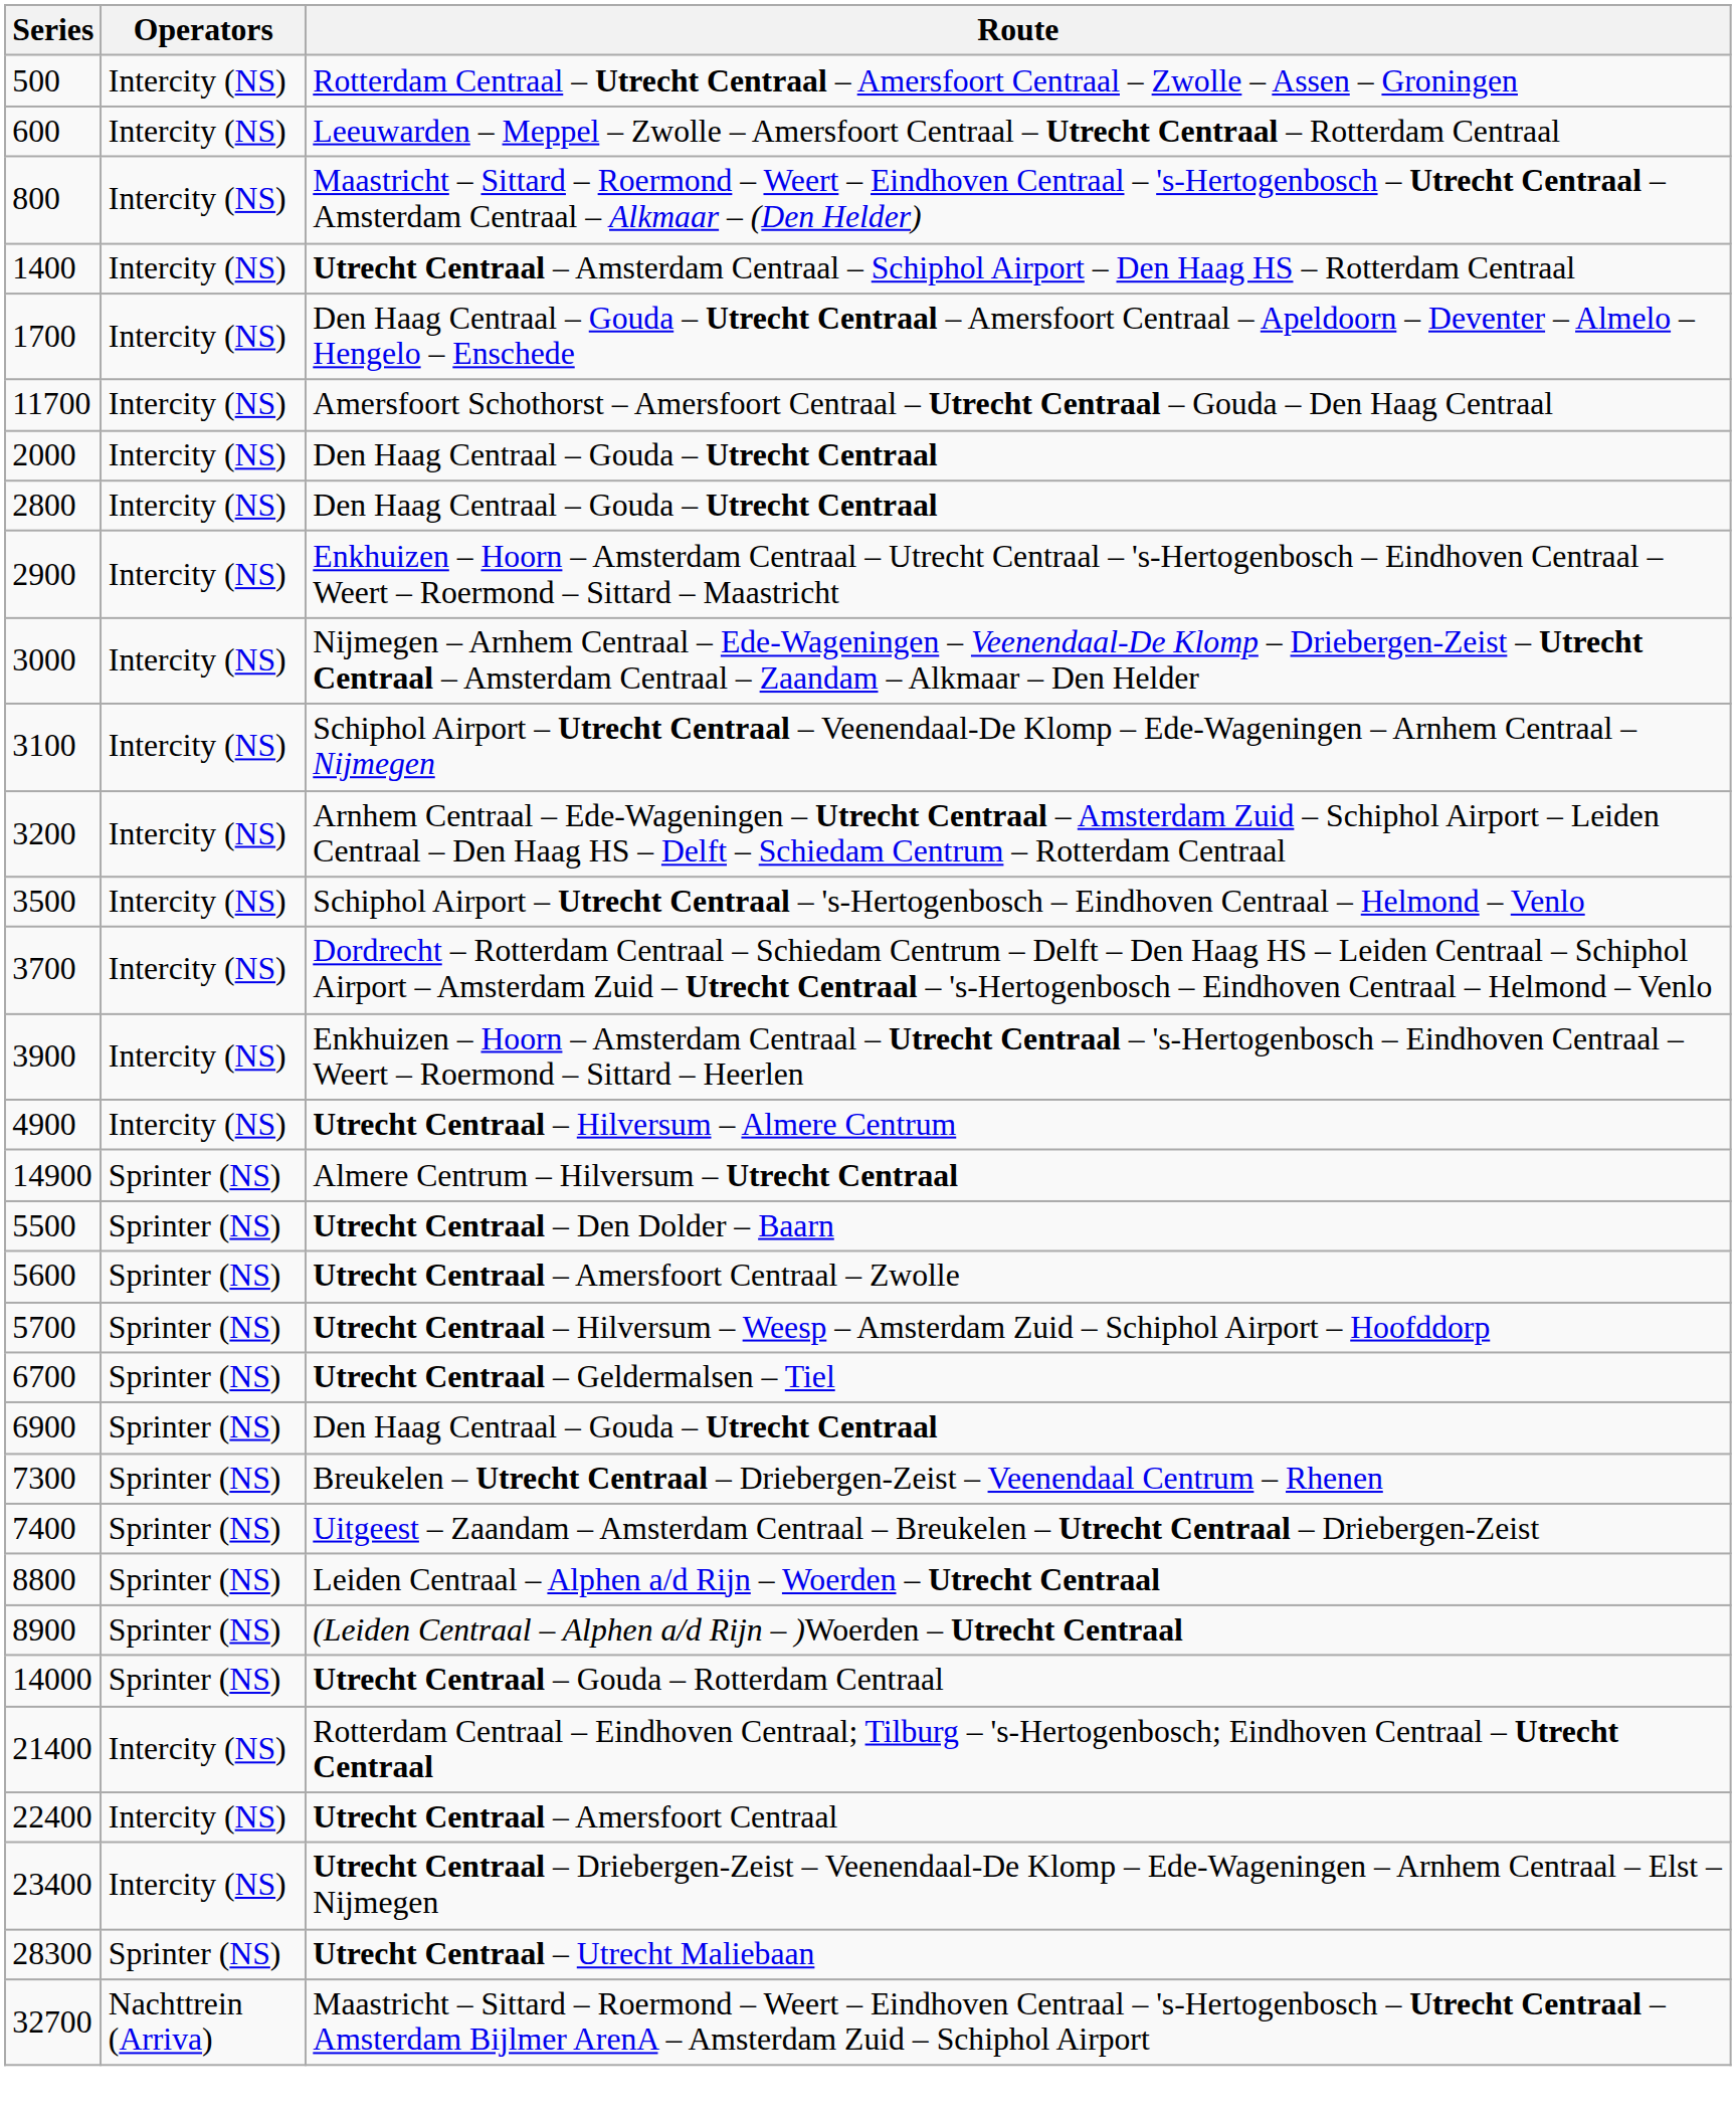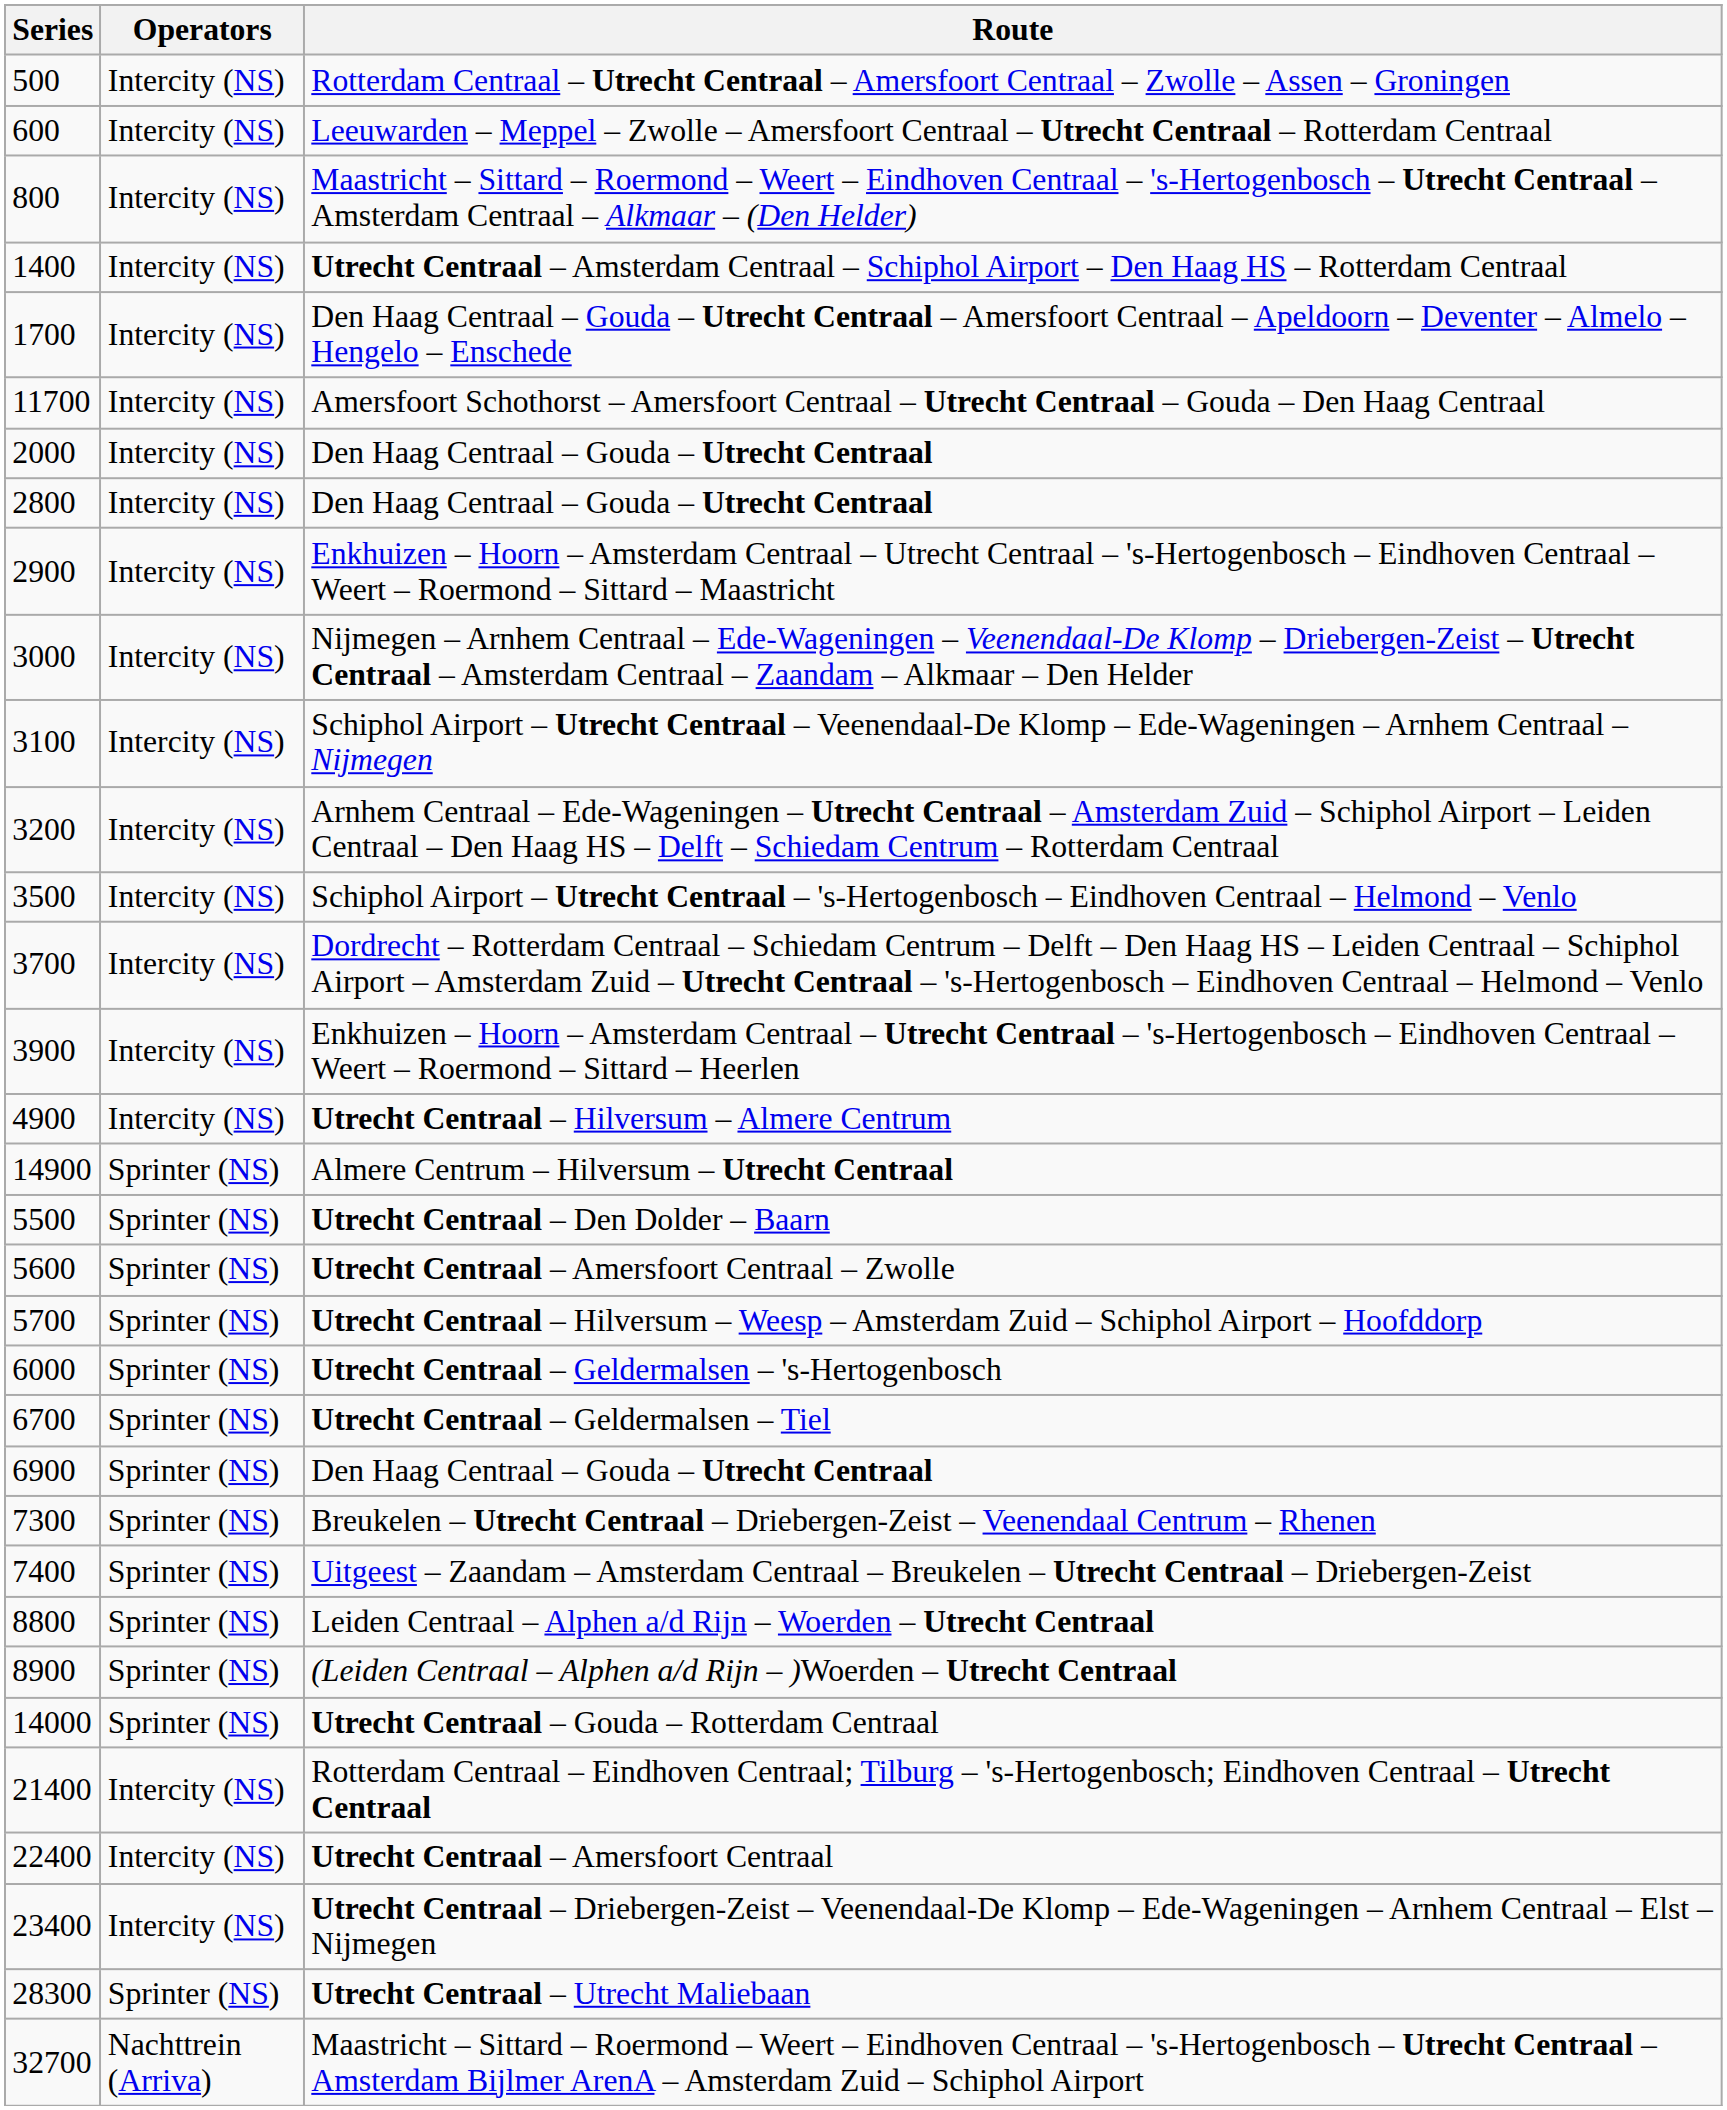 <table class="wikitable">
 <tr>
 <th>Series</th>
 <th>Operators</th>
 <th>Route</th>
 </tr>
 <tr>
 <td>500</td>
 <td>Intercity (<a href='#'>NS</a>)</td>
 <td><a href='#'>Rotterdam Centraal</a> – <strong>Utrecht Centraal</strong> – <a href='#'>Amersfoort Centraal</a> – <a href='#'>Zwolle</a> – <a href='#'>Assen</a> – <a href='#'>Groningen</a></td>
 </tr>
 <tr>
 <td>600</td>
 <td>Intercity (<a href='#'>NS</a>)</td>
 <td><a href='#'>Leeuwarden</a> – <a href='#'>Meppel</a> – Zwolle – Amersfoort Centraal – <strong>Utrecht Centraal</strong> – Rotterdam Centraal</td>
 </tr>
 <tr>
 <td>800</td>
 <td>Intercity (<a href='#'>NS</a>)</td>
 <td><a href='#'>Maastricht</a> – <a href='#'>Sittard</a> – <a href='#'>Roermond</a> – <a href='#'>Weert</a> – <a href='#'>Eindhoven Centraal</a> – <a href='#'>'s-Hertogenbosch</a> – <strong>Utrecht Centraal</strong> – Amsterdam Centraal – <em><a href='#'>Alkmaar</a> – (<a href='#'>Den Helder</a>)</em></td>
 </tr>
 <tr>
 <td>1400</td>
 <td>Intercity (<a href='#'>NS</a>)</td>
 <td><strong>Utrecht Centraal</strong> – Amsterdam Centraal – <a href='#'>Schiphol Airport</a> – <a href='#'>Den Haag HS</a> – Rotterdam Centraal</td>
 </tr>
 <tr>
 <td>1700</td>
 <td>Intercity (<a href='#'>NS</a>)</td>
 <td>Den Haag Centraal – <a href='#'>Gouda</a> – <strong>Utrecht Centraal</strong> – Amersfoort Centraal – <a href='#'>Apeldoorn</a> – <a href='#'>Deventer</a> – <a href='#'>Almelo</a> – <a href='#'>Hengelo</a> – <a href='#'>Enschede</a></td>
 </tr>
 <tr>
 <td>11700</td>
 <td>Intercity (<a href='#'>NS</a>)</td>
 <td>Amersfoort Schothorst – Amersfoort Centraal – <strong>Utrecht Centraal</strong> – Gouda – Den Haag Centraal</td>
 </tr>
 <tr>
 <td>2000</td>
 <td>Intercity (<a href='#'>NS</a>)</td>
 <td>Den Haag Centraal – Gouda – <strong>Utrecht Centraal</strong></td>
 </tr>
 <tr>
 <td>2800</td>
 <td>Intercity (<a href='#'>NS</a>)</td>
 <td>Den Haag Centraal – Gouda – <strong>Utrecht Centraal</strong></td>
 </tr>
 <tr>
 <td>2900</td>
 <td>Intercity (<a href='#'>NS</a>)</td>
 <td><a href='#'>Enkhuizen</a> – <a href='#'>Hoorn</a> – Amsterdam Centraal – Utrecht Centraal – 's-Hertogenbosch – Eindhoven Centraal – Weert – Roermond – Sittard – Maastricht</td>
 </tr>
 <tr>
 <td>3000</td>
 <td>Intercity (<a href='#'>NS</a>)</td>
 <td>Nijmegen – Arnhem Centraal – <a href='#'>Ede-Wageningen</a> – <em><a href='#'>Veenendaal-De Klomp</a> –</em> <a href='#'>Driebergen-Zeist</a> – <strong>Utrecht Centraal</strong> – Amsterdam Centraal – <a href='#'>Zaandam</a> – Alkmaar – Den Helder</td>
 </tr>
 <tr>
 <td>3100</td>
 <td>Intercity (<a href='#'>NS</a>)</td>
 <td>Schiphol Airport – <strong>Utrecht Centraal</strong> – Veenendaal-De Klomp – Ede-Wageningen – Arnhem Centraal – <em><a href='#'>Nijmegen</a></em></td>
 </tr>
 <tr>
 <td>3200</td>
 <td>Intercity (<a href='#'>NS</a>)</td>
 <td>Arnhem Centraal – Ede-Wageningen – <strong>Utrecht Centraal</strong> – <a href='#'>Amsterdam Zuid</a> – Schiphol Airport – Leiden Centraal – Den Haag HS – <a href='#'>Delft</a> – <a href='#'>Schiedam Centrum</a> – Rotterdam Centraal</td>
 </tr>
 <tr>
 <td>3500</td>
 <td>Intercity (<a href='#'>NS</a>)</td>
 <td>Schiphol Airport – <strong>Utrecht Centraal</strong> – 's-Hertogenbosch – Eindhoven Centraal – <a href='#'>Helmond</a> – <a href='#'>Venlo</a></td>
 </tr>
 <tr>
 <td>3700</td>
 <td>Intercity (<a href='#'>NS</a>)</td>
 <td><a href='#'>Dordrecht</a> – Rotterdam Centraal – Schiedam Centrum – Delft – Den Haag HS – Leiden Centraal – Schiphol Airport – Amsterdam Zuid – <strong>Utrecht Centraal</strong> – 's-Hertogenbosch – Eindhoven Centraal – Helmond – Venlo</td>
 </tr>
 <tr>
 <td>3900</td>
 <td>Intercity (<a href='#'>NS</a>)</td>
 <td>Enkhuizen – <a href='#'>Hoorn</a> – Amsterdam Centraal – <strong>Utrecht Centraal</strong> – 's-Hertogenbosch – Eindhoven Centraal – Weert – Roermond – Sittard – Heerlen</td>
 </tr>
 <tr>
 <td>4900</td>
 <td>Intercity (<a href='#'>NS</a>)</td>
 <td><strong>Utrecht Centraal</strong> – <a href='#'>Hilversum</a> – <a href='#'>Almere Centrum</a></td>
 </tr>
 <tr>
 <td>14900</td>
 <td>Sprinter (<a href='#'>NS</a>)</td>
 <td>Almere Centrum – Hilversum – <strong>Utrecht Centraal</strong></td>
 </tr>
 <tr>
 <td>5500</td>
 <td>Sprinter (<a href='#'>NS</a>)</td>
 <td><strong>Utrecht Centraal</strong> – Den Dolder – <a href='#'>Baarn</a></td>
 </tr>
 <tr>
 <td>5600</td>
 <td>Sprinter (<a href='#'>NS</a>)</td>
 <td><strong>Utrecht Centraal</strong> – Amersfoort Centraal – Zwolle</td>
 </tr>
 <tr>
 <td>5700</td>
 <td>Sprinter (<a href='#'>NS</a>)</td>
 <td><strong>Utrecht Centraal</strong> – Hilversum – <a href='#'>Weesp</a> – Amsterdam Zuid – Schiphol Airport – <a href='#'>Hoofddorp</a></td>
 </tr>
 <tr>
+<td>6000</td>
+<td>Sprinter (<a href='#'>NS</a>)</td>
+<td><strong>Utrecht Centraal</strong> – <a href='#'>Geldermalsen</a> – 's-Hertogenbosch</td>
+</tr>
+<tr>
 <td>6700</td>
 <td>Sprinter (<a href='#'>NS</a>)</td>
 <td><strong>Utrecht Centraal</strong> – Geldermalsen – <a href='#'>Tiel</a></td>
 </tr>
 <tr>
 <td>6900</td>
 <td>Sprinter (<a href='#'>NS</a>)</td>
 <td>Den Haag Centraal – Gouda – <strong>Utrecht Centraal</strong></td>
 </tr>
 <tr>
 <td>7300</td>
 <td>Sprinter (<a href='#'>NS</a>)</td>
 <td>Breukelen – <strong>Utrecht Centraal</strong> – Driebergen-Zeist – <a href='#'>Veenendaal Centrum</a> – <a href='#'>Rhenen</a></td>
 </tr>
 <tr>
 <td>7400</td>
 <td>Sprinter (<a href='#'>NS</a>)</td>
 <td><a href='#'>Uitgeest</a> – Zaandam – Amsterdam Centraal – Breukelen – <strong>Utrecht Centraal</strong> – Driebergen-Zeist</td>
 </tr>
 <tr>
 <td>8800</td>
 <td>Sprinter (<a href='#'>NS</a>)</td>
 <td>Leiden Centraal – <a href='#'>Alphen a/d Rijn</a> – <a href='#'>Woerden</a> – <strong>Utrecht Centraal</strong></td>
 </tr>
 <tr>
 <td>8900</td>
 <td>Sprinter (<a href='#'>NS</a>)</td>
 <td><em>(Leiden Centraal – Alphen a/d Rijn – )</em>Woerden – <strong>Utrecht Centraal</strong></td>
 </tr>
 <tr>
 <td>14000</td>
 <td>Sprinter (<a href='#'>NS</a>)</td>
 <td><strong>Utrecht Centraal</strong> – Gouda – Rotterdam Centraal</td>
 </tr>
 <tr>
 <td>21400</td>
 <td>Intercity (<a href='#'>NS</a>)</td>
 <td>Rotterdam Centraal – Eindhoven Centraal; <a href='#'>Tilburg</a> – 's-Hertogenbosch; Eindhoven Centraal – <strong>Utrecht Centraal</strong></td>
 </tr>
 <tr>
 <td>22400</td>
 <td>Intercity (<a href='#'>NS</a>)</td>
 <td><strong>Utrecht Centraal</strong> – Amersfoort Centraal</td>
 </tr>
 <tr>
 <td>23400</td>
 <td>Intercity (<a href='#'>NS</a>)</td>
 <td><strong>Utrecht Centraal</strong> – Driebergen-Zeist – Veenendaal-De Klomp – Ede-Wageningen – Arnhem Centraal – Elst – Nijmegen</td>
 </tr>
 <tr>
 <td>28300</td>
 <td>Sprinter (<a href='#'>NS</a>)</td>
 <td><strong>Utrecht Centraal</strong> – <a href='#'>Utrecht Maliebaan</a></td>
 </tr>
 <tr>
 <td>32700</td>
 <td>Nachttrein (<a href='#'>Arriva</a>)</td>
 <td>Maastricht – Sittard – Roermond – Weert – Eindhoven Centraal – 's-Hertogenbosch – <strong>Utrecht Centraal</strong> – <a href='#'>Amsterdam Bijlmer ArenA</a> – Amsterdam Zuid – Schiphol Airport</td>
 </tr>
 </table>
